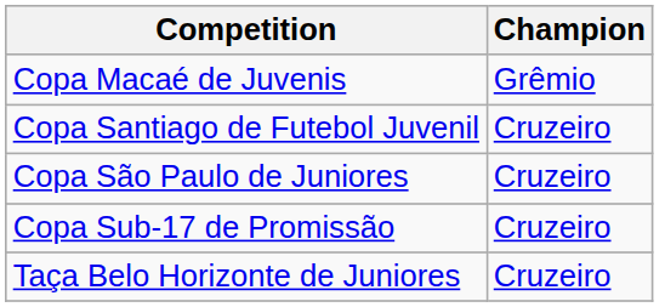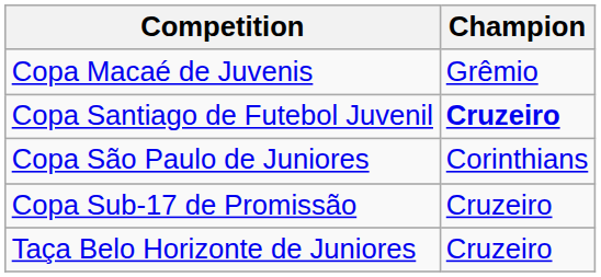 <table class="wikitable">
 <tr>
 <th>Competition</th>
 <th>Champion</th>
 </tr>
 <tr>
 <td><a href='#'>Copa Macaé de Juvenis</a></td>
 <td><a href='#'>Grêmio</a></td>
 </tr>
 <tr>
 <td><a href='#'>Copa Santiago de Futebol Juvenil</a></td>
-<td><a href='#'>Cruzeiro</a></td>
+<td><strong><a href='#'>Cruzeiro</a></strong></td>
 </tr>
 <tr>
 <td><a href='#'>Copa São Paulo de Juniores</a></td>
-<td><a href='#'>Cruzeiro</a></td>
+<td><a href='#'>Corinthians</a></td>
 </tr>
 <tr>
 <td><a href='#'>Copa Sub-17 de Promissão</a></td>
 <td><a href='#'>Cruzeiro</a></td>
 </tr>
 <tr>
 <td><a href='#'>Taça Belo Horizonte de Juniores</a></td>
 <td><a href='#'>Cruzeiro</a></td>
 </tr>
 </table>
